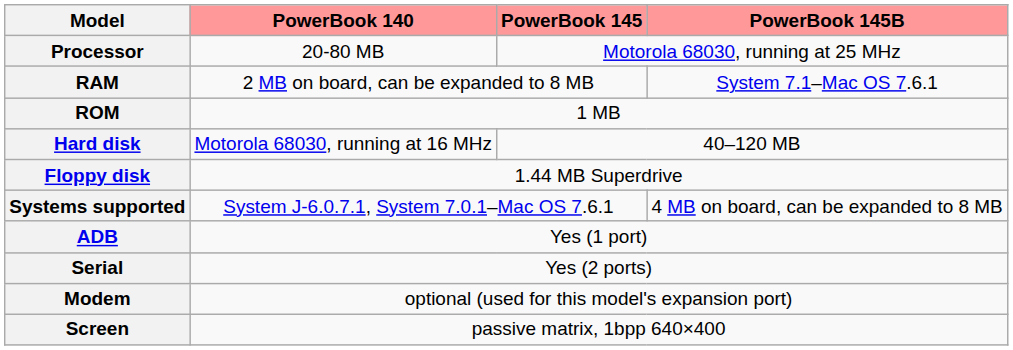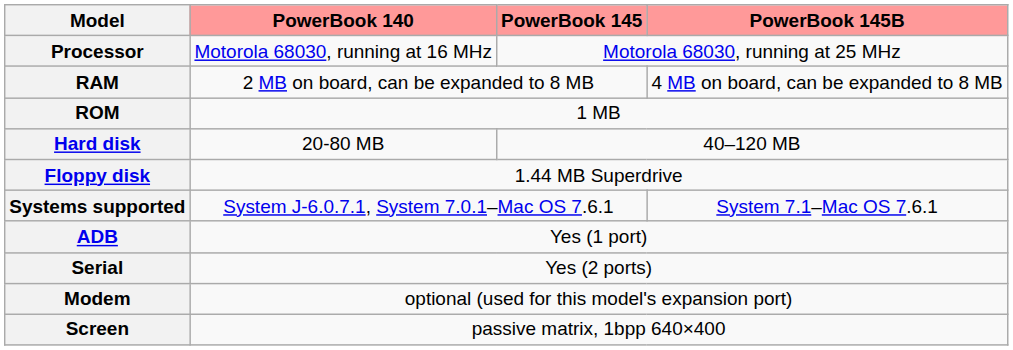 <table class="wikitable mw-collapsible" style="font-size:small; text-align:center">
 <tr>
 <th>Model</th>
 <th style="background:#FF9999">PowerBook 140</th>
 <th style="background:#FF9999">PowerBook 145</th>
 <th style="background:#FF9999">PowerBook 145B</th>
 </tr>
 <tr>
 <th>Processor</th>
-<td>20-80 MB</td>
+<td><a href='#'>Motorola 68030</a>, running at 16 MHz</td>
 <td colspan="2"><a href='#'>Motorola 68030</a>, running at 25 MHz</td>
 </tr>
 <tr>
 <th>RAM</th>
 <td colspan="2">2 <a href='#'>MB</a> on board, can be expanded to 8 MB</td>
-<td><a href='#'>System 7.1</a>–<a href='#'>Mac OS 7</a>.6.1</td>
+<td>4 <a href='#'>MB</a> on board, can be expanded to 8 MB</td>
 </tr>
 <tr>
 <th>ROM</th>
 <td colspan="3">1 MB</td>
 </tr>
 <tr>
 <th><a href='#'>Hard disk</a></th>
-<td><a href='#'>Motorola 68030</a>, running at 16 MHz</td>
+<td>20-80 MB</td>
 <td colspan="2">40–120 MB</td>
 </tr>
 <tr>
 <th><a href='#'>Floppy disk</a></th>
 <td colspan="3">1.44 MB Superdrive</td>
 </tr>
 <tr>
 <th>Systems supported</th>
 <td colspan="2"><a href='#'>System J-6.0.7.1</a>, <a href='#'>System 7.0.1</a>–<a href='#'>Mac OS 7</a>.6.1</td>
-<td>4 <a href='#'>MB</a> on board, can be expanded to 8 MB</td>
+<td><a href='#'>System 7.1</a>–<a href='#'>Mac OS 7</a>.6.1</td>
 </tr>
 <tr>
 <th><a href='#'>ADB</a></th>
 <td colspan="3">Yes (1 port)</td>
 </tr>
 <tr>
 <th>Serial</th>
 <td colspan="3">Yes (2 ports)</td>
 </tr>
 <tr>
 <th>Modem</th>
 <td colspan="3">optional (used for this model's expansion port)</td>
 </tr>
 <tr>
 <th>Screen</th>
 <td colspan="3">passive matrix, 1bpp 640×400</td>
 </tr>
 </table>
